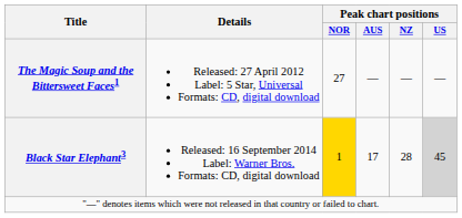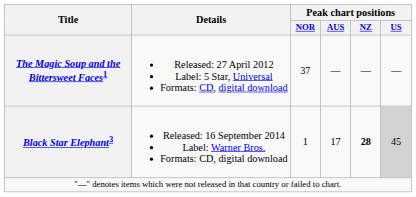 <table class="wikitable plainrowheaders" style="text-align:center;">
 <tr>
 <th scope="col" rowspan="2" style="width:12em;">Title</th>
 <th scope="col" rowspan="2" style="width:15em;">Details</th>
 <th scope="col" colspan="4">Peak chart positions</th>
 </tr>
 <tr>
 <th scope="col" style="width:3em;font-size:85%;"><a href='#'>NOR</a><br></th>
 <th scope="col" style="width:3em;font-size:85%;"><a href='#'>AUS</a><br></th>
 <th scope="col" style="width:3em;font-size:85%;"><a href='#'>NZ</a><br></th>
 <th scope="col" style="width:3em;font-size:85%;"><a href='#'>US</a><br></th>
 </tr>
 <tr>
 <th scope="row"><em><a href='#'>The Magic Soup and the Bittersweet Faces</a></em><sup><a href='#'>1</a></sup></th>
 <td><br><ul><li>Released: 27 April 2012</li><li>Label: 5 Star, <a href='#'>Universal</a></li><li>Formats: <a href='#'>CD</a>, <a href='#'>digital download</a></li></ul></td>
-<td>27</td>
+<td>37</td>
 <td>—</td>
 <td>—</td>
 <td>—</td>
 </tr>
 <tr>
 <th scope="row"><em><a href='#'>Black Star Elephant</a></em><sup><a href='#'>3</a></sup></th>
 <td><br><ul><li>Released: 16 September 2014</li><li>Label: <a href='#'>Warner Bros.</a></li><li>Formats: CD, digital download</li></ul></td>
-<td style="background: gold;">1</td>
+<td>1</td>
 <td>17</td>
-<td>28</td>
+<td><strong>28</strong></td>
 <td style="background: lightgrey;">45</td>
 </tr>
 <tr>
 <td colspan="20" style="font-size:85%;">"—" denotes items which were not released in that country or failed to chart.</td>
 </tr>
 </table>
